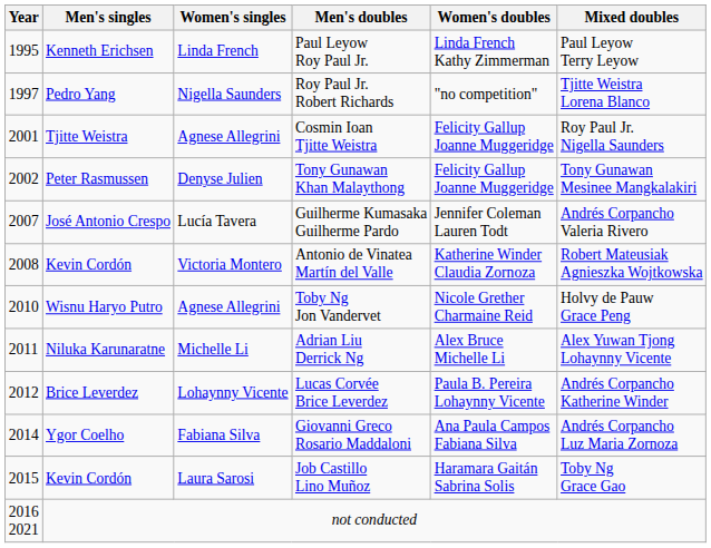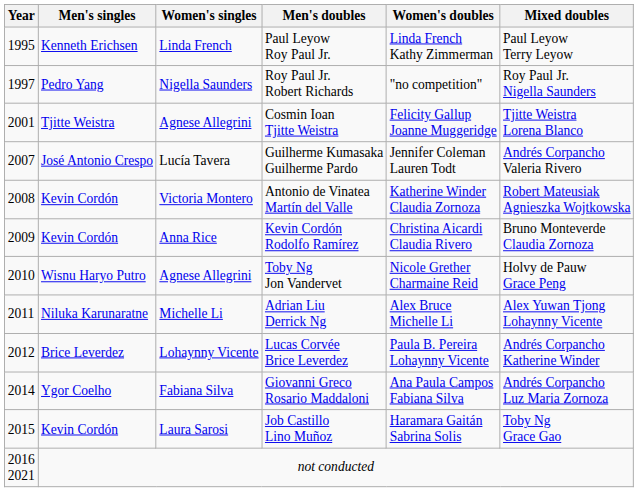 <table class=wikitable style="font-size:90%;">
 <tr>
 <th>Year</th>
 <th>Men's singles</th>
 <th>Women's singles</th>
 <th>Men's doubles</th>
 <th>Women's doubles</th>
 <th>Mixed doubles</th>
 </tr>
 <tr>
 <td>1995</td>
 <td> <a href='#'>Kenneth Erichsen</a></td>
 <td> <a href='#'>Linda French</a></td>
 <td> Paul Leyow<br> Roy Paul Jr.</td>
 <td> <a href='#'>Linda French</a><br> Kathy Zimmerman</td>
 <td> Paul Leyow<br> Terry Leyow</td>
 </tr>
 <tr>
 <td>1997</td>
 <td> <a href='#'>Pedro Yang</a></td>
 <td> <a href='#'>Nigella Saunders</a></td>
 <td> Roy Paul Jr.<br> Robert Richards</td>
 <td>"no competition"</td>
-<td> <a href='#'>Tjitte Weistra</a><br> <a href='#'>Lorena Blanco</a></td>
+<td> Roy Paul Jr.<br> <a href='#'>Nigella Saunders</a></td>
 </tr>
 <tr>
 <td>2001</td>
 <td> <a href='#'>Tjitte Weistra</a></td>
 <td> <a href='#'>Agnese Allegrini</a></td>
 <td> Cosmin Ioan<br> <a href='#'>Tjitte Weistra</a></td>
 <td> <a href='#'>Felicity Gallup</a><br> <a href='#'>Joanne Muggeridge</a></td>
-<td> Roy Paul Jr.<br> <a href='#'>Nigella Saunders</a></td>
-</tr>
-<tr>
-<td>2002</td>
-<td> <a href='#'>Peter Rasmussen</a></td>
-<td> <a href='#'>Denyse Julien</a></td>
-<td> <a href='#'>Tony Gunawan</a><br> <a href='#'>Khan Malaythong</a></td>
-<td> <a href='#'>Felicity Gallup</a><br> <a href='#'>Joanne Muggeridge</a></td>
-<td> <a href='#'>Tony Gunawan</a><br> <a href='#'>Mesinee Mangkalakiri</a></td>
+<td> <a href='#'>Tjitte Weistra</a><br> <a href='#'>Lorena Blanco</a></td>
 </tr>
 <tr>
 <td>2007</td>
 <td> <a href='#'>José Antonio Crespo</a></td>
 <td> Lucía Tavera</td>
 <td> Guilherme Kumasaka<br> Guilherme Pardo</td>
 <td> Jennifer Coleman<br> Lauren Todt</td>
 <td> <a href='#'>Andrés Corpancho</a><br> Valeria Rivero</td>
 </tr>
 <tr>
 <td>2008</td>
 <td> <a href='#'>Kevin Cordón</a></td>
 <td> <a href='#'>Victoria Montero</a></td>
 <td> Antonio de Vinatea<br> <a href='#'>Martín del Valle</a></td>
 <td> <a href='#'>Katherine Winder</a><br> <a href='#'>Claudia Zornoza</a></td>
 <td> <a href='#'>Robert Mateusiak</a><br> <a href='#'>Agnieszka Wojtkowska</a></td>
+</tr>
+<tr>
+<td>2009</td>
+<td> <a href='#'>Kevin Cordón</a></td>
+<td> <a href='#'>Anna Rice</a></td>
+<td> <a href='#'>Kevin Cordón</a><br> <a href='#'>Rodolfo Ramírez</a></td>
+<td> <a href='#'>Christina Aicardi</a><br> <a href='#'>Claudia Rivero</a></td>
+<td> Bruno Monteverde<br> <a href='#'>Claudia Zornoza</a></td>
 </tr>
 <tr>
 <td>2010</td>
 <td> <a href='#'>Wisnu Haryo Putro</a></td>
 <td> <a href='#'>Agnese Allegrini</a></td>
 <td> <a href='#'>Toby Ng</a><br> Jon Vandervet</td>
 <td> <a href='#'>Nicole Grether</a><br> <a href='#'>Charmaine Reid</a></td>
 <td> Holvy de Pauw<br> <a href='#'>Grace Peng</a></td>
 </tr>
 <tr>
 <td>2011</td>
 <td> <a href='#'>Niluka Karunaratne</a></td>
 <td> <a href='#'>Michelle Li</a></td>
 <td> <a href='#'>Adrian Liu</a><br> <a href='#'>Derrick Ng</a></td>
 <td> <a href='#'>Alex Bruce</a><br> <a href='#'>Michelle Li</a></td>
 <td> <a href='#'>Alex Yuwan Tjong</a><br> <a href='#'>Lohaynny Vicente</a></td>
 </tr>
 <tr>
 <td>2012</td>
 <td> <a href='#'>Brice Leverdez</a></td>
 <td> <a href='#'>Lohaynny Vicente</a></td>
 <td> <a href='#'>Lucas Corvée</a><br> <a href='#'>Brice Leverdez</a></td>
 <td> <a href='#'>Paula B. Pereira</a><br> <a href='#'>Lohaynny Vicente</a></td>
 <td> <a href='#'>Andrés Corpancho</a><br> <a href='#'>Katherine Winder</a></td>
 </tr>
 <tr>
 <td>2014</td>
 <td> <a href='#'>Ygor Coelho</a></td>
 <td> <a href='#'>Fabiana Silva</a></td>
 <td> <a href='#'>Giovanni Greco</a><br> <a href='#'>Rosario Maddaloni</a></td>
 <td> <a href='#'>Ana Paula Campos</a><br> <a href='#'>Fabiana Silva</a></td>
 <td> <a href='#'>Andrés Corpancho</a><br> <a href='#'>Luz Maria Zornoza</a></td>
 </tr>
 <tr>
 <td>2015</td>
 <td> <a href='#'>Kevin Cordón</a></td>
 <td> <a href='#'>Laura Sarosi</a></td>
 <td> <a href='#'>Job Castillo</a><br> <a href='#'>Lino Muñoz</a></td>
 <td> <a href='#'>Haramara Gaitán</a><br> <a href='#'>Sabrina Solis</a></td>
 <td> <a href='#'>Toby Ng</a><br> <a href='#'>Grace Gao</a></td>
 </tr>
 <tr>
 <td>2016<br>2021</td>
 <td align=center colspan=5><em>not conducted</em></td>
 </tr>
 </table>
